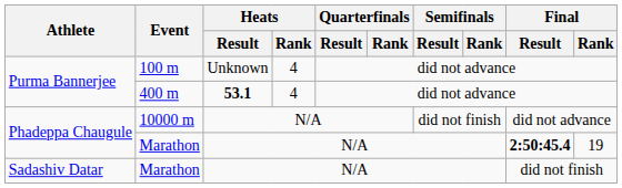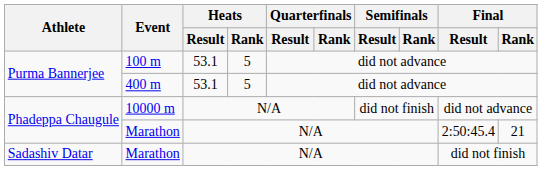 <table class=wikitable style="font-size:90%">
 <tr>
 <th rowspan=2>Athlete</th>
 <th rowspan=2>Event</th>
 <th colspan=2>Heats</th>
 <th colspan=2>Quarterfinals</th>
 <th colspan=2>Semifinals</th>
 <th colspan=2>Final</th>
 </tr>
 <tr>
 <th>Result</th>
 <th>Rank</th>
 <th>Result</th>
 <th>Rank</th>
 <th>Result</th>
 <th>Rank</th>
 <th>Result</th>
 <th>Rank</th>
 </tr>
 <tr>
 <td rowspan=2><a href='#'>Purma Bannerjee</a></td>
 <td><a href='#'>100 m</a></td>
-<td align=center>Unknown</td>
-<td align=center>4</td>
+<td align=center>53.1</td>
+<td align=center>5</td>
 <td align=center colspan=6>did not advance</td>
 </tr>
 <tr>
 <td><a href='#'>400 m</a></td>
-<td align=center><strong>53.1</strong></td>
-<td align=center>4</td>
+<td align=center>53.1</td>
+<td align=center>5</td>
 <td align=center colspan=6>did not advance</td>
 </tr>
 <tr>
 <td rowspan=2><a href='#'>Phadeppa Chaugule</a></td>
 <td><a href='#'>10000 m</a></td>
 <td align=center colspan=4>N/A</td>
 <td align=center colspan=2>did not finish</td>
 <td align=center colspan=2>did not advance</td>
 </tr>
 <tr>
 <td><a href='#'>Marathon</a></td>
 <td align=center colspan=6>N/A</td>
-<td align=center><strong>2:50:45.4</strong></td>
-<td align=center>19</td>
+<td align=center>2:50:45.4</td>
+<td align=center>21</td>
 </tr>
 <tr>
 <td><a href='#'>Sadashiv Datar</a></td>
 <td><a href='#'>Marathon</a></td>
 <td align=center colspan=6>N/A</td>
 <td align=center colspan=2>did not finish</td>
 </tr>
 </table>
